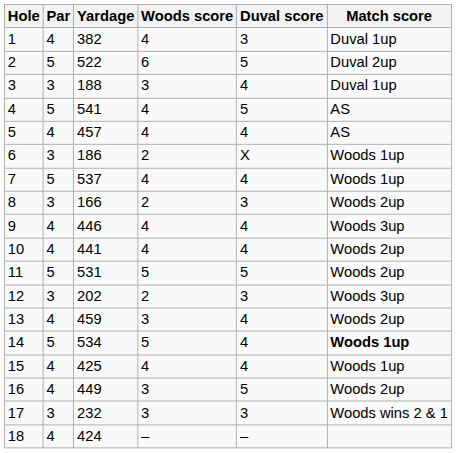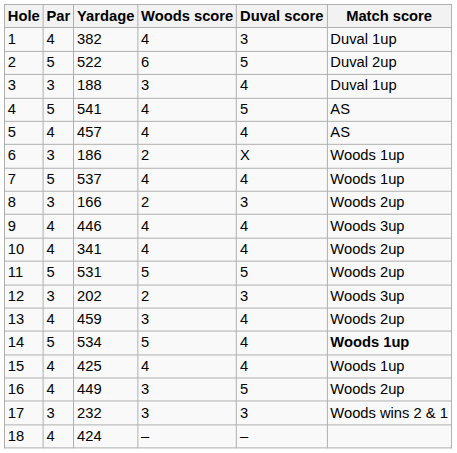 <table class="wikitable">
 <tr>
 <th>Hole</th>
 <th>Par</th>
 <th>Yardage</th>
 <th>Woods score</th>
 <th>Duval score</th>
 <th>Match score</th>
 </tr>
 <tr>
 <td>1</td>
 <td>4</td>
 <td>382</td>
 <td>4</td>
 <td>3</td>
 <td>Duval 1up</td>
 </tr>
 <tr>
 <td>2</td>
 <td>5</td>
 <td>522</td>
 <td>6</td>
 <td>5</td>
 <td>Duval 2up</td>
 </tr>
 <tr>
 <td>3</td>
 <td>3</td>
 <td>188</td>
 <td>3</td>
 <td>4</td>
 <td>Duval 1up</td>
 </tr>
 <tr>
 <td>4</td>
 <td>5</td>
 <td>541</td>
 <td>4</td>
 <td>5</td>
 <td>AS</td>
 </tr>
 <tr>
 <td>5</td>
 <td>4</td>
 <td>457</td>
 <td>4</td>
 <td>4</td>
 <td>AS</td>
 </tr>
 <tr>
 <td>6</td>
 <td>3</td>
 <td>186</td>
 <td>2</td>
 <td>X</td>
 <td>Woods 1up</td>
 </tr>
 <tr>
 <td>7</td>
 <td>5</td>
 <td>537</td>
 <td>4</td>
 <td>4</td>
 <td>Woods 1up</td>
 </tr>
 <tr>
 <td>8</td>
 <td>3</td>
 <td>166</td>
 <td>2</td>
 <td>3</td>
 <td>Woods 2up</td>
 </tr>
 <tr>
 <td>9</td>
 <td>4</td>
 <td>446</td>
 <td>4</td>
 <td>4</td>
 <td>Woods 3up</td>
 </tr>
 <tr>
 <td>10</td>
 <td>4</td>
-<td>441</td>
+<td>341</td>
 <td>4</td>
 <td>4</td>
 <td>Woods 2up</td>
 </tr>
 <tr>
 <td>11</td>
 <td>5</td>
 <td>531</td>
 <td>5</td>
 <td>5</td>
 <td>Woods 2up</td>
 </tr>
 <tr>
 <td>12</td>
 <td>3</td>
 <td>202</td>
 <td>2</td>
 <td>3</td>
 <td>Woods 3up</td>
 </tr>
 <tr>
 <td>13</td>
 <td>4</td>
 <td>459</td>
 <td>3</td>
 <td>4</td>
 <td>Woods 2up</td>
 </tr>
 <tr>
 <td>14</td>
 <td>5</td>
 <td>534</td>
 <td>5</td>
 <td>4</td>
 <td><strong>Woods 1up</strong></td>
 </tr>
 <tr>
 <td>15</td>
 <td>4</td>
 <td>425</td>
 <td>4</td>
 <td>4</td>
 <td>Woods 1up</td>
 </tr>
 <tr>
 <td>16</td>
 <td>4</td>
 <td>449</td>
 <td>3</td>
 <td>5</td>
 <td>Woods 2up</td>
 </tr>
 <tr>
 <td>17</td>
 <td>3</td>
 <td>232</td>
 <td>3</td>
 <td>3</td>
 <td>Woods wins 2 & 1</td>
 </tr>
 <tr>
 <td>18</td>
 <td>4</td>
 <td>424</td>
 <td>–</td>
 <td>–</td>
 <td></td>
 </tr>
 </table>
